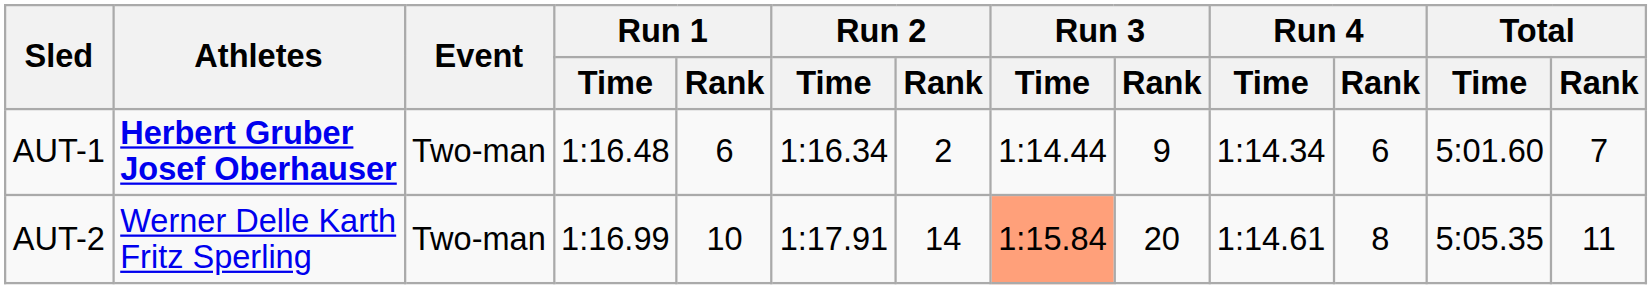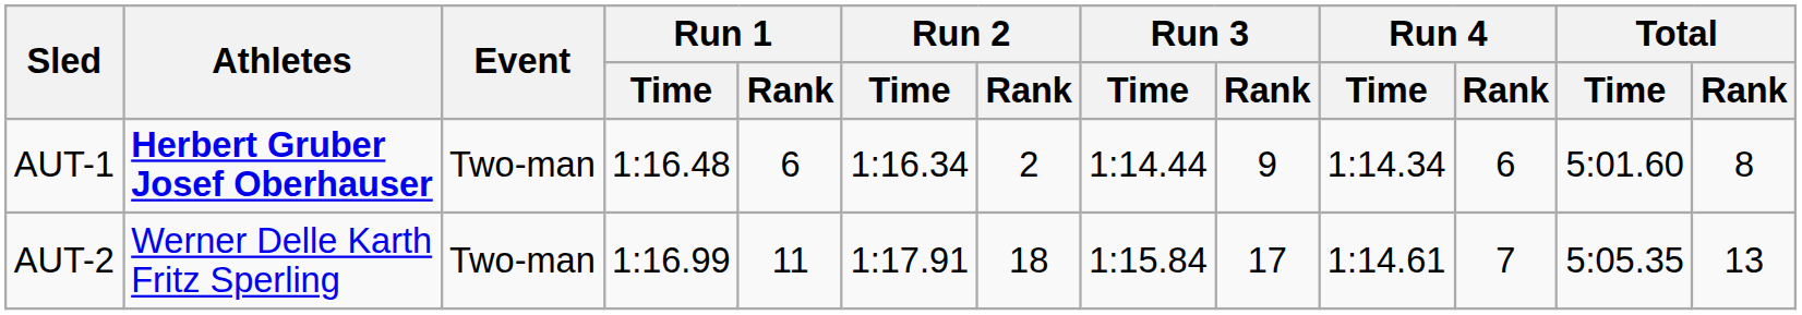 <table class="wikitable" border="1" style="font-size:90%">
 <tr>
 <th rowspan="2">Sled</th>
 <th rowspan="2">Athletes</th>
 <th rowspan="2">Event</th>
 <th colspan="2">Run 1</th>
 <th colspan="2">Run 2</th>
 <th colspan="2">Run 3</th>
 <th colspan="2">Run 4</th>
 <th colspan="2">Total</th>
 </tr>
 <tr>
 <th>Time</th>
 <th>Rank</th>
 <th>Time</th>
 <th>Rank</th>
 <th>Time</th>
 <th>Rank</th>
 <th>Time</th>
 <th>Rank</th>
 <th>Time</th>
 <th>Rank</th>
 </tr>
 <tr>
 <td align="center">AUT-1</td>
 <td><strong><a href='#'>Herbert Gruber</a><br><a href='#'>Josef Oberhauser</a></strong></td>
 <td>Two-man</td>
 <td align="center">1:16.48</td>
 <td align="center">6</td>
 <td align="center">1:16.34</td>
 <td align="center">2</td>
 <td align="center">1:14.44</td>
 <td align="center">9</td>
 <td align="center">1:14.34</td>
 <td align="center">6</td>
 <td align="center">5:01.60</td>
-<td align="center">7</td>
+<td align="center">8</td>
 </tr>
 <tr>
 <td align="center">AUT-2</td>
 <td><a href='#'>Werner Delle Karth</a><br><a href='#'>Fritz Sperling</a></td>
 <td>Two-man</td>
 <td align="center">1:16.99</td>
-<td align="center">10</td>
+<td align="center">11</td>
 <td align="center">1:17.91</td>
-<td align="center">14</td>
-<td align="center" style="background: lightsalmon;">1:15.84</td>
-<td align="center">20</td>
+<td align="center">18</td>
+<td align="center">1:15.84</td>
+<td align="center">17</td>
 <td align="center">1:14.61</td>
-<td align="center">8</td>
+<td align="center">7</td>
 <td align="center">5:05.35</td>
-<td align="center">11</td>
+<td align="center">13</td>
 </tr>
 </table>
